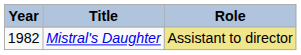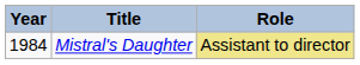 <table class="wikitable" style="font-size:95%;">
 <tr>
 <th style="background:#B0C4DE;">Year</th>
 <th style="background:#B0C4DE;">Title</th>
 <th style="background:#B0C4DE;">Role</th>
 </tr>
 <tr>
-<td>1982</td>
+<td>1984</td>
 <td><em><a href='#'>Mistral's Daughter</a></em></td>
 <td style="background: khaki;">Assistant to director</td>
 </tr>
 </table>
